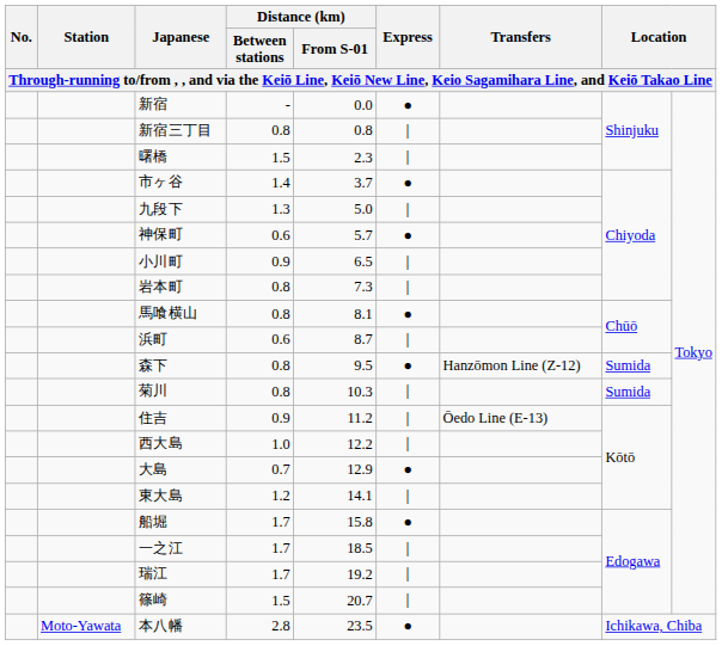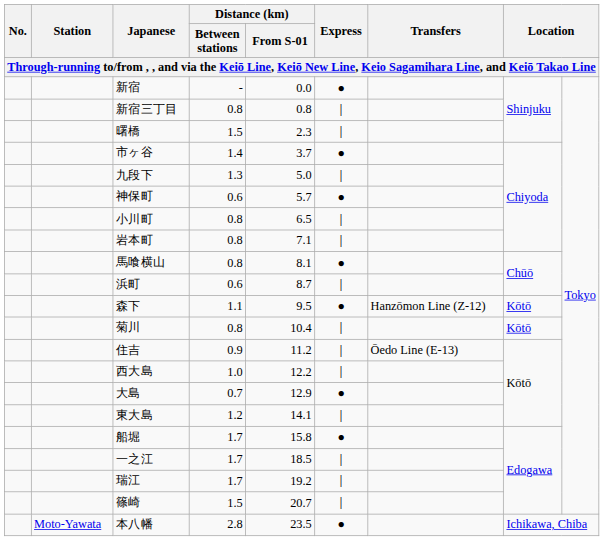 <table class="wikitable" rules="all">
 <tr>
 <th rowspan="2">No.</th>
 <th rowspan="2">Station</th>
 <th rowspan="2">Japanese</th>
 <th colspan="2">Distance (km)</th>
 <th rowspan="2">Express</th>
 <th rowspan="2">Transfers</th>
 <th colspan="2" rowspan="2">Location</th>
 </tr>
 <tr>
 <th>Between<br>stations</th>
 <th>From S-01</th>
 </tr>
 <tr>
 <th colspan="9"><a href='#'>Through-running</a> to/from , , and  via the  <a href='#'>Keiō Line</a>, <a href='#'>Keiō New Line</a>, <a href='#'>Keio Sagamihara Line</a>, and <a href='#'>Keiō Takao Line</a></th>
 </tr>
 <tr>
 <td></td>
 <td></td>
 <td>新宿</td>
 <td style="text-align:right;">-</td>
 <td style="text-align:right;">0.0</td>
 <td style="text-align:center;">●</td>
 <td></td>
 <td rowspan="3"><a href='#'>Shinjuku</a></td>
 <td rowspan="20" style="width:1em; text-align:center;"><a href='#'>Tokyo</a></td>
 </tr>
 <tr>
 <td></td>
 <td></td>
 <td>新宿三丁目</td>
 <td style="text-align:right;">0.8</td>
 <td style="text-align:right;">0.8</td>
 <td style="text-align:center;">｜</td>
 <td></td>
 </tr>
 <tr>
 <td></td>
 <td></td>
 <td>曙橋</td>
 <td style="text-align:right;">1.5</td>
 <td style="text-align:right;">2.3</td>
 <td style="text-align:center;">｜</td>
 <td> </td>
 </tr>
 <tr>
 <td></td>
 <td></td>
 <td>市ヶ谷</td>
 <td style="text-align:right;">1.4</td>
 <td style="text-align:right;">3.7</td>
 <td style="text-align:center;">●</td>
 <td></td>
 <td rowspan="5" style="white-space:nowrap;"><a href='#'>Chiyoda</a></td>
 </tr>
 <tr>
 <td></td>
 <td></td>
 <td>九段下</td>
 <td style="text-align:right;">1.3</td>
 <td style="text-align:right;">5.0</td>
 <td style="text-align:center;">｜</td>
 <td></td>
 </tr>
 <tr>
 <td></td>
 <td></td>
 <td>神保町</td>
 <td style="text-align:right;">0.6</td>
 <td style="text-align:right;">5.7</td>
 <td style="text-align:center;">●</td>
 <td></td>
 </tr>
 <tr>
 <td></td>
 <td></td>
 <td>小川町</td>
-<td style="text-align:right;">0.9</td>
+<td style="text-align:right;">0.8</td>
 <td style="text-align:right;">6.5</td>
 <td style="text-align:center;">｜</td>
 <td></td>
 </tr>
 <tr>
 <td></td>
 <td></td>
 <td>岩本町</td>
 <td style="text-align:right;">0.8</td>
-<td style="text-align:right;">7.3</td>
+<td style="text-align:right;">7.1</td>
 <td style="text-align:center;">｜</td>
 <td></td>
 </tr>
 <tr>
 <td></td>
 <td></td>
 <td>馬喰横山</td>
 <td style="text-align:right;">0.8</td>
 <td style="text-align:right;">8.1</td>
 <td style="text-align:center;">●</td>
 <td></td>
 <td rowspan="2"><a href='#'>Chūō</a></td>
 </tr>
 <tr>
 <td></td>
 <td></td>
 <td>浜町</td>
 <td style="text-align:right;">0.6</td>
 <td style="text-align:right;">8.7</td>
 <td style="text-align:center;">｜</td>
 <td> </td>
 </tr>
 <tr>
 <td></td>
 <td></td>
 <td>森下</td>
-<td style="text-align:right;">0.8</td>
+<td style="text-align:right;">1.1</td>
 <td style="text-align:right;">9.5</td>
 <td style="text-align:center;">●</td>
 <td> Hanzōmon Line (Z-12)</td>
-<td><a href='#'>Sumida</a></td>
+<td><a href='#'>Kōtō</a></td>
 </tr>
 <tr>
 <td></td>
 <td></td>
 <td>菊川</td>
 <td style="text-align:right;">0.8</td>
-<td style="text-align:right;">10.3</td>
+<td style="text-align:right;">10.4</td>
 <td style="text-align:center;">｜</td>
 <td> </td>
-<td><a href='#'>Sumida</a></td>
+<td><a href='#'>Kōtō</a></td>
 </tr>
 <tr>
 <td></td>
 <td></td>
 <td>住吉</td>
 <td style="text-align:right;">0.9</td>
 <td style="text-align:right;">11.2</td>
 <td style="text-align:center;">｜</td>
 <td> Ōedo Line (E-13)</td>
 <td rowspan="4">Kōtō</td>
 </tr>
 <tr>
 <td></td>
 <td></td>
 <td>西大島</td>
 <td style="text-align:right;">1.0</td>
 <td style="text-align:right;">12.2</td>
 <td style="text-align:center;">｜</td>
 <td> </td>
 </tr>
 <tr>
 <td></td>
 <td></td>
 <td>大島</td>
 <td style="text-align:right;">0.7</td>
 <td style="text-align:right;">12.9</td>
 <td style="text-align:center;">●</td>
 <td> </td>
 </tr>
 <tr>
 <td></td>
 <td></td>
 <td>東大島</td>
 <td style="text-align:right;">1.2</td>
 <td style="text-align:right;">14.1</td>
 <td style="text-align:center;">｜</td>
 <td> </td>
 </tr>
 <tr>
 <td></td>
 <td></td>
 <td>船堀</td>
 <td style="text-align:right;">1.7</td>
 <td style="text-align:right;">15.8</td>
 <td style="text-align:center;">●</td>
 <td> </td>
 <td rowspan="4"><a href='#'>Edogawa</a></td>
 </tr>
 <tr>
 <td></td>
 <td></td>
 <td>一之江</td>
 <td style="text-align:right;">1.7</td>
 <td style="text-align:right;">18.5</td>
 <td style="text-align:center;">｜</td>
 <td> </td>
 </tr>
 <tr>
 <td></td>
 <td></td>
 <td>瑞江</td>
 <td style="text-align:right;">1.7</td>
 <td style="text-align:right;">19.2</td>
 <td style="text-align:center;">｜</td>
 <td> </td>
 </tr>
 <tr>
 <td></td>
 <td></td>
 <td>篠崎</td>
 <td style="text-align:right;">1.5</td>
 <td style="text-align:right;">20.7</td>
 <td style="text-align:center;">｜</td>
 <td> </td>
 </tr>
 <tr>
 <td></td>
 <td><a href='#'>Moto-Yawata</a></td>
 <td>本八幡</td>
 <td style="text-align:right;">2.8</td>
 <td style="text-align:right;">23.5</td>
 <td style="text-align:center;">●</td>
 <td></td>
 <td colspan="2"><a href='#'>Ichikawa, Chiba</a></td>
 </tr>
 </table>
